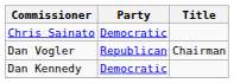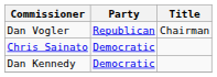 <table class="wikitable">
 <tr>
 <th>Commissioner</th>
 <th>Party</th>
 <th>Title</th>
 </tr>
 <tr>
+<td>Dan Vogler</td>
+<td><a href='#'>Republican</a></td>
+<td>Chairman</td>
+</tr>
+<tr>
 <td><a href='#'>Chris Sainato</a></td>
 <td><a href='#'>Democratic</a></td>
 <td></td>
-</tr>
-<tr>
-<td>Dan Vogler</td>
-<td><a href='#'>Republican</a></td>
-<td>Chairman</td>
 </tr>
 <tr>
 <td>Dan Kennedy</td>
 <td><a href='#'>Democratic</a></td>
 <td></td>
 </tr>
 <tr>
 </tr>
 </table>
